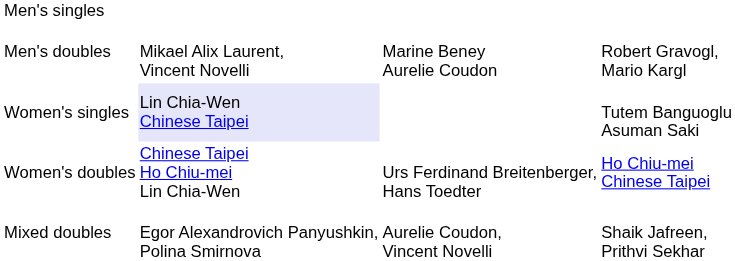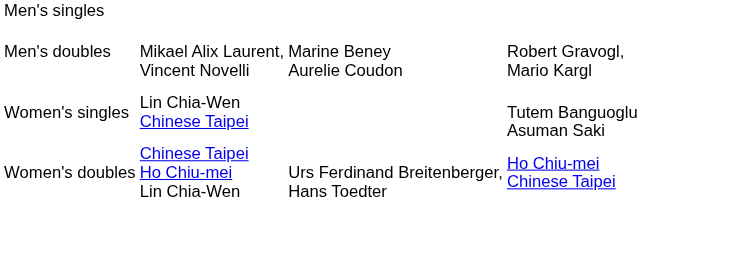 <table>
 <tr>
 <td>Men's singles</td>
 <td></td>
 <td></td>
 <td></td>
 </tr>
 <tr>
 <td>Men's doubles</td>
 <td><br>Mikael Alix Laurent,<br>Vincent Novelli</td>
 <td><br>Marine Beney<br>Aurelie Coudon</td>
 <td><br>Robert Gravogl,<br>Mario Kargl</td>
 </tr>
 <tr>
 <td>Women's singles</td>
-<td style="background: lavender;">Lin Chia-Wen<br> <a href='#'>Chinese Taipei</a></td>
+<td>Lin Chia-Wen<br> <a href='#'>Chinese Taipei</a></td>
 <td></td>
 <td><br>Tutem Banguoglu<br>Asuman Saki</td>
 </tr>
 <tr>
 <td>Women's doubles</td>
 <td> <a href='#'>Chinese Taipei</a><br><a href='#'>Ho Chiu-mei</a><br>Lin Chia-Wen</td>
 <td><br>Urs Ferdinand  Breitenberger,<br>Hans Toedter</td>
 <td><a href='#'>Ho Chiu-mei</a><br> <a href='#'>Chinese Taipei</a></td>
 </tr>
-<tr>
-<td>Mixed doubles</td>
-<td><br>Egor Alexandrovich Panyushkin,<br>Polina Smirnova</td>
-<td><br>Aurelie Coudon,<br>Vincent Novelli</td>
-<td><br>Shaik Jafreen,<br>Prithvi Sekhar</td>
-</tr>
 </table>
